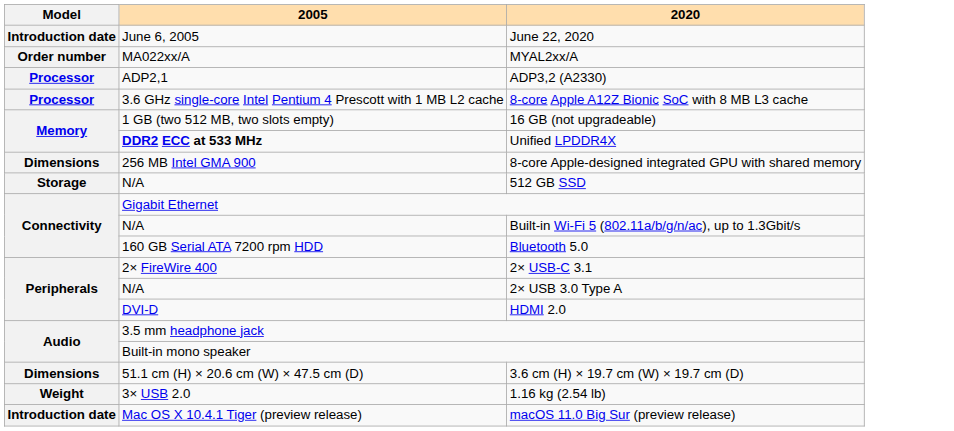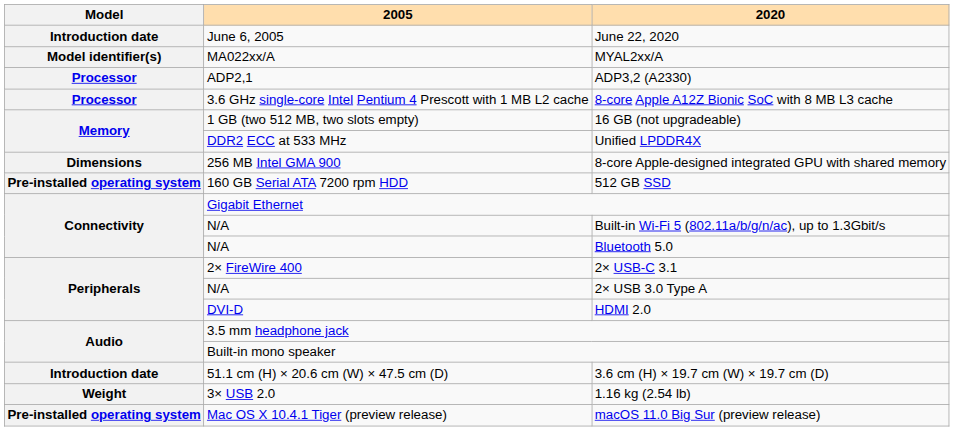 <table class="wikitable">
 <tr>
 <th>Model</th>
 <th style="background:#ffdead;">2005</th>
 <th style="background:#ffdead;">2020</th>
 </tr>
 <tr>
 <th>Introduction date</th>
 <td>June 6, 2005</td>
 <td>June 22, 2020</td>
 </tr>
 <tr>
-<th>Order number</th>
+<th>Model identifier(s)</th>
 <td>MA022xx/A</td>
 <td>MYAL2xx/A</td>
 </tr>
 <tr>
 <th><a href='#'>Processor</a></th>
 <td>ADP2,1</td>
 <td>ADP3,2 (A2330)</td>
 </tr>
 <tr>
 <th><a href='#'>Processor</a></th>
 <td>3.6 GHz <a href='#'>single-core</a> <a href='#'>Intel</a> <a href='#'>Pentium 4</a> Prescott with 1 MB L2 cache</td>
 <td><a href='#'>8-core</a> <a href='#'>Apple A12Z Bionic</a> <a href='#'>SoC</a> with 8 MB L3 cache</td>
 </tr>
 <tr>
 <th rowspan=2><a href='#'>Memory</a></th>
 <td>1 GB (two 512 MB, two slots empty)</td>
 <td>16 GB (not upgradeable)</td>
 </tr>
 <tr>
-<td><strong><a href='#'>DDR2</a> <a href='#'>ECC</a> at 533 MHz</strong></td>
+<td><a href='#'>DDR2</a> <a href='#'>ECC</a> at 533 MHz</td>
 <td>Unified <a href='#'>LPDDR4X</a></td>
 </tr>
 <tr>
 <th>Dimensions</th>
 <td>256 MB <a href='#'>Intel GMA 900</a></td>
 <td>8-core Apple-designed integrated GPU with shared memory</td>
 </tr>
 <tr>
-<th>Storage</th>
-<td>N/A</td>
+<th>Pre-installed <a href='#'>operating system</a></th>
+<td>160 GB <a href='#'>Serial ATA</a> 7200 rpm <a href='#'>HDD</a></td>
 <td>512 GB <a href='#'>SSD</a></td>
 </tr>
 <tr>
 <th rowspan=3>Connectivity</th>
 <td colspan=2><a href='#'>Gigabit Ethernet</a></td>
 </tr>
 <tr>
 <td>N/A</td>
 <td>Built-in <a href='#'>Wi-Fi 5</a> (<a href='#'>802.11a/b/g/n/ac</a>), up to 1.3Gbit/s</td>
 </tr>
 <tr>
-<td>160 GB <a href='#'>Serial ATA</a> 7200 rpm <a href='#'>HDD</a></td>
+<td>N/A</td>
 <td colspan=2><a href='#'>Bluetooth</a> 5.0</td>
 </tr>
 <tr>
 <th rowspan=3>Peripherals</th>
 <td>2× <a href='#'>FireWire 400</a></td>
 <td>2× <a href='#'>USB-C</a> 3.1</td>
 </tr>
 <tr>
 <td>N/A</td>
 <td>2× USB 3.0 Type A</td>
 </tr>
 <tr>
 <td><a href='#'>DVI-D</a></td>
 <td><a href='#'>HDMI</a> 2.0</td>
 </tr>
 <tr>
 <th rowspan=2>Audio</th>
 <td colspan=2>3.5 mm <a href='#'>headphone jack</a></td>
 </tr>
 <tr>
 <td colspan=2>Built-in mono speaker</td>
 </tr>
 <tr>
-<th>Dimensions</th>
+<th>Introduction date</th>
 <td>51.1 cm (H) × 20.6 cm (W) × 47.5 cm (D)</td>
 <td>3.6 cm (H) × 19.7 cm (W) × 19.7 cm (D)</td>
 </tr>
 <tr>
 <th>Weight</th>
 <td>3× <a href='#'>USB</a> 2.0</td>
 <td>1.16 kg (2.54 lb)</td>
 </tr>
 <tr>
-<th>Introduction date</th>
+<th>Pre-installed <a href='#'>operating system</a></th>
 <td><a href='#'>Mac OS X 10.4.1 Tiger</a> (preview release)</td>
 <td><a href='#'>macOS 11.0 Big Sur</a> (preview release)</td>
 </tr>
 </table>
